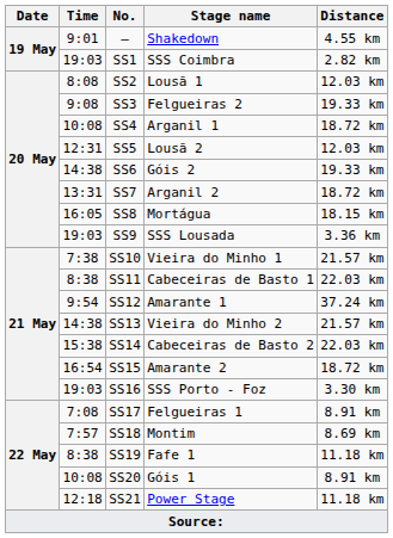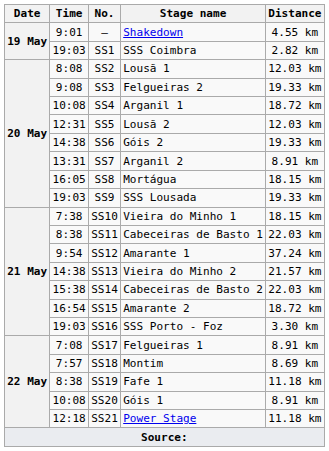 <table class="wikitable" style="font-size: 85%;">
 <tr>
 <th>Date</th>
 <th>Time</th>
 <th>No.</th>
 <th>Stage name</th>
 <th>Distance</th>
 </tr>
 <tr>
 <th rowspan="2">19 May</th>
 <td align="center">9:01</td>
 <td align="center">—</td>
 <td><a href='#'>Shakedown</a></td>
 <td align="center">4.55 km</td>
 </tr>
 <tr>
 <td align="center">19:03</td>
 <td align="center">SS1</td>
 <td>SSS Coimbra</td>
 <td align="center">2.82 km</td>
 </tr>
 <tr>
 <th rowspan="8">20 May</th>
 <td align="center">8:08</td>
 <td align="center">SS2</td>
 <td>Lousã 1</td>
 <td align="center">12.03 km</td>
 </tr>
 <tr>
 <td align="center">9:08</td>
 <td align="center">SS3</td>
 <td>Felgueiras 2</td>
 <td align="center">19.33 km</td>
 </tr>
 <tr>
 <td align="center">10:08</td>
 <td align="center">SS4</td>
 <td>Arganil 1</td>
 <td align="center">18.72 km</td>
 </tr>
 <tr>
 <td align="center">12:31</td>
 <td align="center">SS5</td>
 <td>Lousã 2</td>
 <td align="center">12.03 km</td>
 </tr>
 <tr>
 <td align="center">14:38</td>
 <td align="center">SS6</td>
 <td>Góis 2</td>
 <td align="center">19.33 km</td>
 </tr>
 <tr>
 <td align="center">13:31</td>
 <td align="center">SS7</td>
 <td>Arganil 2</td>
-<td align="center">18.72 km</td>
+<td align="center">8.91 km</td>
 </tr>
 <tr>
 <td align="center">16:05</td>
 <td align="center">SS8</td>
 <td>Mortágua</td>
 <td align="center">18.15 km</td>
 </tr>
 <tr>
 <td align="center">19:03</td>
 <td align="center">SS9</td>
 <td>SSS Lousada</td>
-<td align="center">3.36 km</td>
+<td align="center">19.33 km</td>
 </tr>
 <tr>
 <th rowspan="7">21 May</th>
 <td align="center">7:38</td>
 <td align="center">SS10</td>
 <td>Vieira do Minho 1</td>
-<td align="center">21.57 km</td>
+<td align="center">18.15 km</td>
 </tr>
 <tr>
 <td align="center">8:38</td>
 <td align="center">SS11</td>
 <td>Cabeceiras de Basto 1</td>
 <td align="center">22.03 km</td>
 </tr>
 <tr>
 <td align="center">9:54</td>
 <td align="center">SS12</td>
 <td>Amarante 1</td>
 <td align="center">37.24 km</td>
 </tr>
 <tr>
 <td align="center">14:38</td>
 <td align="center">SS13</td>
 <td>Vieira do Minho 2</td>
 <td align="center">21.57 km</td>
 </tr>
 <tr>
 <td align="center">15:38</td>
 <td align="center">SS14</td>
 <td>Cabeceiras de Basto 2</td>
 <td align="center">22.03 km</td>
 </tr>
 <tr>
 <td align="center">16:54</td>
 <td align="center">SS15</td>
 <td>Amarante 2</td>
 <td align="center">18.72 km</td>
 </tr>
 <tr>
 <td align="center">19:03</td>
 <td align="center">SS16</td>
 <td>SSS Porto - Foz</td>
 <td align="center">3.30 km</td>
 </tr>
 <tr>
 <th rowspan="5">22 May</th>
 <td align="center">7:08</td>
 <td align="center">SS17</td>
 <td>Felgueiras 1</td>
 <td align="center">8.91 km</td>
 </tr>
 <tr>
 <td align="center">7:57</td>
 <td align="center">SS18</td>
 <td>Montim</td>
 <td align="center">8.69 km</td>
 </tr>
 <tr>
 <td align="center">8:38</td>
 <td align="center">SS19</td>
 <td>Fafe 1</td>
 <td align="center">11.18 km</td>
 </tr>
 <tr>
 <td align="center">10:08</td>
 <td align="center">SS20</td>
 <td>Góis 1</td>
 <td align="center">8.91 km</td>
 </tr>
 <tr>
 <td align="center">12:18</td>
 <td align="center">SS21</td>
 <td><a href='#'>Power Stage</a></td>
 <td align="center">11.18 km</td>
 </tr>
 <tr>
 <td colspan="5" style="background-color:#EAECF0;text-align:center"><strong>Source:</strong></td>
 </tr>
 <tr>
 </tr>
 </table>
